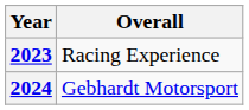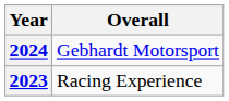 <table class="wikitable">
 <tr>
 <th>Year</th>
 <th>Overall</th>
 </tr>
 <tr>
+<th><a href='#'>2024</a></th>
+<td> <a href='#'>Gebhardt Motorsport</a></td>
+</tr>
+<tr>
 <th><a href='#'>2023</a></th>
 <td> Racing Experience</td>
 </tr>
-<tr>
-<th><a href='#'>2024</a></th>
-<td> <a href='#'>Gebhardt Motorsport</a></td>
-</tr>
 </table>
